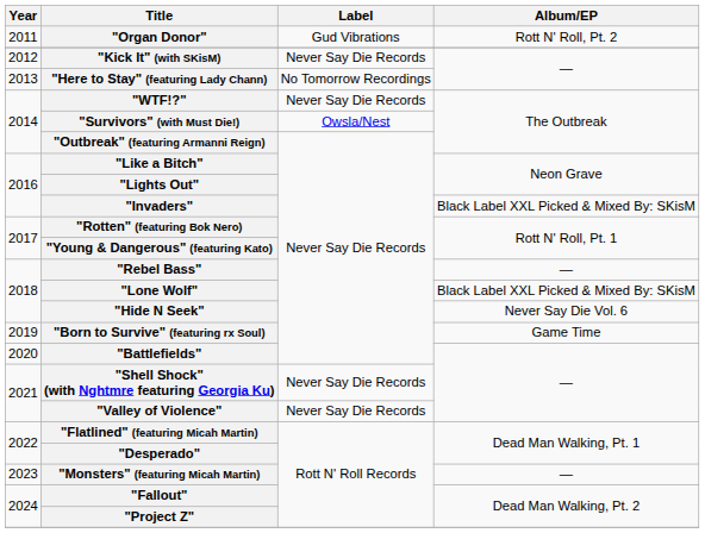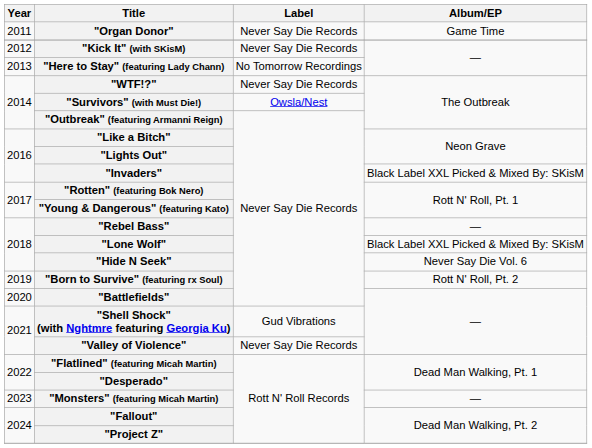 <table class="wikitable plainrowheaders" style="text-align:center;">
 <tr>
 <th scope="col">Year</th>
 <th scope="col">Title</th>
 <th scope="col">Label</th>
 <th scope="col">Album/EP</th>
 </tr>
 <tr>
 <td>2011</td>
 <th scope="row">"Organ Donor"</th>
-<td>Gud Vibrations</td>
-<td>Rott N' Roll, Pt. 2</td>
+<td>Never Say Die Records</td>
+<td>Game Time</td>
 </tr>
 <tr>
 </tr>
 <tr>
 <td>2012</td>
 <th scope="row">"Kick It" <small>(with SKisM)</small></th>
 <td>Never Say Die Records</td>
 <td rowspan="2">—</td>
 </tr>
 <tr>
 <td>2013</td>
 <th scope="row">"Here to Stay" <small>(featuring Lady Chann)</small></th>
 <td>No Tomorrow Recordings</td>
 </tr>
 <tr>
 <td rowspan="3">2014</td>
 <th scope="row">"WTF!?"</th>
 <td>Never Say Die Records</td>
 <td rowspan="3">The Outbreak</td>
 </tr>
 <tr>
 <th scope="row">"Survivors" <small>(with Must Die!)</small></th>
 <td><a href='#'>Owsla/Nest</a></td>
 </tr>
 <tr>
 <th scope="row">"Outbreak" <small>(featuring Armanni Reign)</small></th>
 <td rowspan="11">Never Say Die Records</td>
 </tr>
 <tr>
 <td rowspan="3">2016</td>
 <th scope="row">"Like a Bitch"</th>
 <td rowspan="2">Neon Grave</td>
 </tr>
 <tr>
 <th scope="row">"Lights Out"</th>
 </tr>
 <tr>
 <th scope="row">"Invaders"</th>
 <td>Black Label XXL Picked & Mixed By: SKisM</td>
 </tr>
 <tr>
 <td rowspan="2">2017</td>
 <th scope="row">"Rotten" <small>(featuring Bok Nero)</small></th>
 <td rowspan="2">Rott N' Roll, Pt. 1</td>
 </tr>
 <tr>
 <th scope="row">"Young & Dangerous" <small>(featuring Kato)</small></th>
 </tr>
 <tr>
 <td rowspan="3">2018</td>
 <th scope="row">"Rebel Bass"</th>
 <td>—</td>
 </tr>
 <tr>
 <th scope="row">"Lone Wolf"</th>
 <td>Black Label XXL Picked & Mixed By: SKisM</td>
 </tr>
 <tr>
 <th scope="row">"Hide N Seek"</th>
 <td>Never Say Die Vol. 6</td>
 </tr>
 <tr>
 <td>2019</td>
 <th scope="row">"Born to Survive" <small>(featuring rx Soul)</small></th>
-<td>Game Time</td>
+<td>Rott N' Roll, Pt. 2</td>
 </tr>
 <tr>
 <td>2020</td>
 <th scope="row">"Battlefields"</th>
 <td rowspan="3">—</td>
 </tr>
 <tr>
 <td rowspan="2">2021</td>
 <th scope="row">"Shell Shock" <br><span>(with <a href='#'>Nghtmre</a> featuring <a href='#'>Georgia Ku</a>)</span></th>
-<td>Never Say Die Records</td>
+<td>Gud Vibrations</td>
 </tr>
 <tr>
 <th scope="row">"Valley of Violence"</th>
 <td>Never Say Die Records</td>
 </tr>
 <tr>
 <td rowspan="2">2022</td>
 <th scope="row">"Flatlined" <small>(featuring Micah Martin)</small></th>
 <td rowspan="5">Rott N' Roll Records</td>
 <td rowspan="2">Dead Man Walking, Pt. 1</td>
 </tr>
 <tr>
 <th scope="row">"Desperado"</th>
 </tr>
 <tr>
 <td>2023</td>
 <th scope="row">"Monsters" <small>(featuring Micah Martin)</small></th>
 <td>—</td>
 </tr>
 <tr>
 <td rowspan="2">2024</td>
 <th scope="row">"Fallout"</th>
 <td rowspan="2">Dead Man Walking, Pt. 2</td>
 </tr>
 <tr>
 <th scope="row">"Project Z"</th>
 </tr>
 <tr>
 </tr>
 </table>
